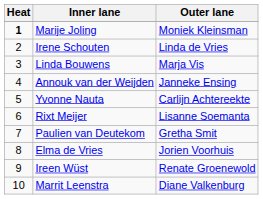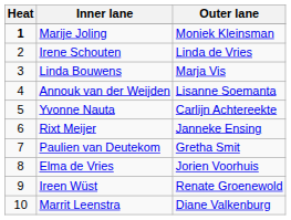 <table class="wikitable">
 <tr>
 <th>Heat</th>
 <th>Inner lane</th>
 <th>Outer lane</th>
 </tr>
 <tr>
 </tr>
 <tr>
 <td align=center><strong>1</strong></td>
 <td><a href='#'>Marije Joling</a></td>
 <td><a href='#'>Moniek Kleinsman</a></td>
 </tr>
 <tr>
 <td align=center>2</td>
 <td><a href='#'>Irene Schouten</a></td>
 <td><a href='#'>Linda de Vries</a></td>
 </tr>
 <tr>
 <td align=center>3</td>
 <td><a href='#'>Linda Bouwens</a></td>
 <td><a href='#'>Marja Vis</a></td>
 </tr>
 <tr>
 <td align=center>4</td>
 <td><a href='#'>Annouk van der Weijden</a></td>
-<td><a href='#'>Janneke Ensing</a></td>
+<td><a href='#'>Lisanne Soemanta</a></td>
 </tr>
 <tr>
 <td align=center>5</td>
 <td><a href='#'>Yvonne Nauta</a></td>
 <td><a href='#'>Carlijn Achtereekte</a></td>
 </tr>
 <tr>
 <td align=center>6</td>
 <td><a href='#'>Rixt Meijer</a></td>
-<td><a href='#'>Lisanne Soemanta</a></td>
+<td><a href='#'>Janneke Ensing</a></td>
 </tr>
 <tr>
 <td align=center>7</td>
 <td><a href='#'>Paulien van Deutekom</a></td>
 <td><a href='#'>Gretha Smit</a></td>
 </tr>
 <tr>
 <td align=center>8</td>
 <td><a href='#'>Elma de Vries</a></td>
 <td><a href='#'>Jorien Voorhuis</a></td>
 </tr>
 <tr>
 <td align=center>9</td>
 <td><a href='#'>Ireen Wüst</a></td>
 <td><a href='#'>Renate Groenewold</a></td>
 </tr>
 <tr>
 <td align=center>10</td>
 <td><a href='#'>Marrit Leenstra</a></td>
 <td><a href='#'>Diane Valkenburg</a></td>
 </tr>
 </table>
